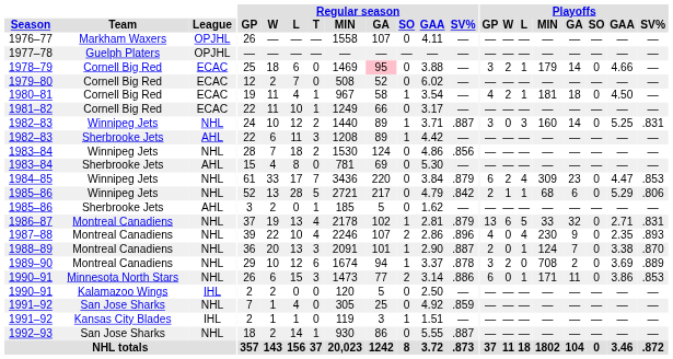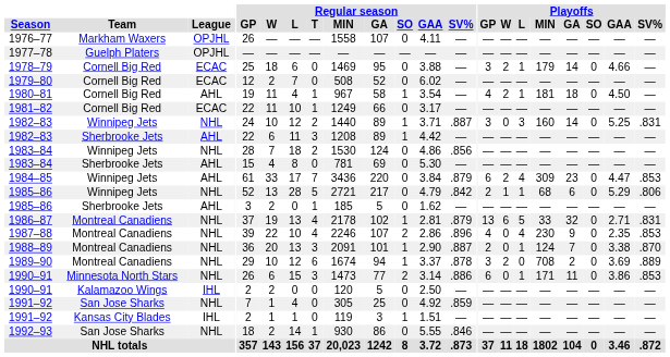 <table border="0" cellpadding="1" cellspacing="0" style="text-align:center; width:75%">
 <tr ALIGN="center" bgcolor="#e0e0e0">
 <th align="center" colspan="3" bgcolor="#ffffff"></th>
 <th align="center" rowspan="99" bgcolor="#ffffff"></th>
 <th align="center" colspan="9" bgcolor="#e0e0e0"><a href='#'>Regular season</a></th>
 <th align="center" rowspan="99" bgcolor="#ffffff"></th>
 <th align="center" colspan="8" bgcolor="#e0e0e0"><a href='#'>Playoffs</a></th>
 </tr>
 <tr ALIGN="center" bgcolor="#e0e0e0">
 <th><a href='#'>Season</a></th>
 <th>Team</th>
 <th>League</th>
 <th>GP</th>
 <th>W</th>
 <th>L</th>
 <th>T</th>
 <th>MIN</th>
 <th>GA</th>
 <th><a href='#'>SO</a></th>
 <th><a href='#'>GAA</a></th>
 <th><a href='#'>SV%</a></th>
 <th>GP</th>
 <th>W</th>
 <th>L</th>
 <th>MIN</th>
 <th>GA</th>
 <th>SO</th>
 <th>GAA</th>
 <th>SV%</th>
 </tr>
 <tr>
 <td>1976–77</td>
 <td><a href='#'>Markham Waxers</a></td>
 <td><a href='#'>OPJHL</a></td>
 <td>26</td>
 <td>—</td>
 <td>—</td>
 <td>—</td>
 <td>1558</td>
 <td>107</td>
 <td>0</td>
 <td>4.11</td>
 <td>—</td>
 <td>—</td>
 <td>—</td>
 <td>—</td>
 <td>—</td>
 <td>—</td>
 <td>—</td>
 <td>—</td>
 <td>—</td>
 </tr>
 <tr bgcolor="#f0f0f0">
 <td>1977–78</td>
 <td><a href='#'>Guelph Platers</a></td>
 <td>OPJHL</td>
 <td>—</td>
 <td>—</td>
 <td>—</td>
 <td>—</td>
 <td>—</td>
 <td>—</td>
 <td>—</td>
 <td>—</td>
 <td>—</td>
 <td>—</td>
 <td>—</td>
 <td>—</td>
 <td>—</td>
 <td>—</td>
 <td>—</td>
 <td>—</td>
 <td>—</td>
 </tr>
 <tr>
 <td><a href='#'>1978–79</a></td>
 <td><a href='#'>Cornell Big Red</a></td>
 <td><a href='#'>ECAC</a></td>
 <td>25</td>
 <td>18</td>
 <td>6</td>
 <td>0</td>
 <td>1469</td>
-<td style="background: pink;">95</td>
+<td>95</td>
 <td>0</td>
 <td>3.88</td>
 <td>—</td>
 <td>3</td>
 <td>2</td>
 <td>1</td>
 <td>179</td>
 <td>14</td>
 <td>0</td>
 <td>4.66</td>
 <td>—</td>
 </tr>
 <tr bgcolor="#f0f0f0">
 <td><a href='#'>1979–80</a></td>
 <td>Cornell Big Red</td>
 <td>ECAC</td>
 <td>12</td>
 <td>2</td>
 <td>7</td>
 <td>0</td>
 <td>508</td>
 <td>52</td>
 <td>0</td>
 <td>6.02</td>
 <td>—</td>
 <td>—</td>
 <td>—</td>
 <td>—</td>
 <td>—</td>
 <td>—</td>
 <td>—</td>
 <td>—</td>
 <td>—</td>
 </tr>
 <tr>
 <td><a href='#'>1980–81</a></td>
 <td>Cornell Big Red</td>
-<td>ECAC</td>
+<td>AHL</td>
 <td>19</td>
 <td>11</td>
 <td>4</td>
 <td>1</td>
 <td>967</td>
 <td>58</td>
 <td>1</td>
 <td>3.54</td>
 <td>—</td>
 <td>4</td>
 <td>2</td>
 <td>1</td>
 <td>181</td>
 <td>18</td>
 <td>0</td>
 <td>4.50</td>
 <td>—</td>
 </tr>
 <tr bgcolor="#f0f0f0">
 <td><a href='#'>1981–82</a></td>
 <td>Cornell Big Red</td>
 <td>ECAC</td>
 <td>22</td>
 <td>11</td>
 <td>10</td>
 <td>1</td>
 <td>1249</td>
 <td>66</td>
 <td>0</td>
 <td>3.17</td>
 <td>—</td>
 <td>—</td>
 <td>—</td>
 <td>—</td>
 <td>—</td>
 <td>—</td>
 <td>—</td>
 <td>—</td>
 <td>—</td>
 </tr>
 <tr>
 <td><a href='#'>1982–83</a></td>
 <td><a href='#'>Winnipeg Jets</a></td>
 <td><a href='#'>NHL</a></td>
 <td>24</td>
 <td>10</td>
 <td>12</td>
 <td>2</td>
 <td>1440</td>
 <td>89</td>
 <td>1</td>
 <td>3.71</td>
 <td>.887</td>
 <td>3</td>
 <td>0</td>
 <td>3</td>
 <td>160</td>
 <td>14</td>
 <td>0</td>
 <td>5.25</td>
 <td>.831</td>
 </tr>
 <tr bgcolor="#f0f0f0">
 <td><a href='#'>1982–83</a></td>
 <td><a href='#'>Sherbrooke Jets</a></td>
 <td><a href='#'>AHL</a></td>
 <td>22</td>
 <td>6</td>
 <td>11</td>
 <td>3</td>
 <td>1208</td>
 <td>89</td>
 <td>1</td>
 <td>4.42</td>
 <td>—</td>
 <td>—</td>
 <td>—</td>
 <td>—</td>
 <td>—</td>
 <td>—</td>
 <td>—</td>
 <td>—</td>
 <td>—</td>
 </tr>
 <tr>
 <td><a href='#'>1983–84</a></td>
 <td>Winnipeg Jets</td>
 <td>NHL</td>
 <td>28</td>
 <td>7</td>
 <td>18</td>
 <td>2</td>
 <td>1530</td>
 <td>124</td>
 <td>0</td>
 <td>4.86</td>
 <td>.856</td>
 <td>—</td>
 <td>—</td>
 <td>—</td>
 <td>—</td>
 <td>—</td>
 <td>—</td>
 <td>—</td>
 <td>—</td>
 </tr>
 <tr bgcolor="#f0f0f0">
 <td><a href='#'>1983–84</a></td>
 <td>Sherbrooke Jets</td>
 <td>AHL</td>
 <td>15</td>
 <td>4</td>
 <td>8</td>
 <td>0</td>
 <td>781</td>
 <td>69</td>
 <td>0</td>
 <td>5.30</td>
 <td>—</td>
 <td>—</td>
 <td>—</td>
 <td>—</td>
 <td>—</td>
 <td>—</td>
 <td>—</td>
 <td>—</td>
 <td>—</td>
 </tr>
 <tr>
 <td><a href='#'>1984–85</a></td>
 <td>Winnipeg Jets</td>
-<td>NHL</td>
+<td>AHL</td>
 <td>61</td>
 <td>33</td>
 <td>17</td>
 <td>7</td>
 <td>3436</td>
 <td>220</td>
 <td>0</td>
 <td>3.84</td>
 <td>.879</td>
 <td>6</td>
 <td>2</td>
 <td>4</td>
 <td>309</td>
 <td>23</td>
 <td>0</td>
 <td>4.47</td>
 <td>.853</td>
 </tr>
 <tr bgcolor="#f0f0f0">
 <td><a href='#'>1985–86</a></td>
 <td>Winnipeg Jets</td>
 <td>NHL</td>
 <td>52</td>
 <td>13</td>
 <td>28</td>
 <td>5</td>
 <td>2721</td>
 <td>217</td>
 <td>0</td>
 <td>4.79</td>
 <td>.842</td>
 <td>2</td>
 <td>1</td>
 <td>1</td>
 <td>68</td>
 <td>6</td>
 <td>0</td>
 <td>5.29</td>
 <td>.806</td>
 </tr>
 <tr>
 <td><a href='#'>1985–86</a></td>
 <td>Sherbrooke Jets</td>
 <td>AHL</td>
 <td>3</td>
 <td>2</td>
 <td>0</td>
 <td>1</td>
 <td>185</td>
 <td>5</td>
 <td>0</td>
 <td>1.62</td>
 <td>—</td>
 <td>—</td>
 <td>—</td>
 <td>—</td>
 <td>—</td>
 <td>—</td>
 <td>—</td>
 <td>—</td>
 <td>—</td>
 </tr>
 <tr bgcolor="#f0f0f0">
 <td><a href='#'>1986–87</a></td>
 <td><a href='#'>Montreal Canadiens</a></td>
 <td>NHL</td>
 <td>37</td>
 <td>19</td>
 <td>13</td>
 <td>4</td>
 <td>2178</td>
 <td>102</td>
 <td>1</td>
 <td>2.81</td>
 <td>.879</td>
 <td>13</td>
 <td>6</td>
 <td>5</td>
 <td>33</td>
 <td>32</td>
 <td>0</td>
 <td>2.71</td>
 <td>.831</td>
 </tr>
 <tr>
 <td><a href='#'>1987–88</a></td>
 <td>Montreal Canadiens</td>
 <td>NHL</td>
 <td>39</td>
 <td>22</td>
 <td>10</td>
 <td>4</td>
 <td>2246</td>
 <td>107</td>
 <td>2</td>
 <td>2.86</td>
 <td>.896</td>
 <td>4</td>
 <td>0</td>
 <td>4</td>
 <td>230</td>
 <td>9</td>
 <td>0</td>
 <td>2.35</td>
-<td>.893</td>
+<td>.853</td>
 </tr>
 <tr bgcolor="#f0f0f0">
 <td><a href='#'>1988–89</a></td>
 <td>Montreal Canadiens</td>
 <td>NHL</td>
 <td>36</td>
 <td>20</td>
 <td>13</td>
 <td>3</td>
 <td>2091</td>
 <td>101</td>
 <td>1</td>
 <td>2.90</td>
 <td>.887</td>
 <td>2</td>
 <td>0</td>
 <td>1</td>
 <td>124</td>
 <td>7</td>
 <td>0</td>
 <td>3.38</td>
 <td>.870</td>
 </tr>
 <tr>
 <td><a href='#'>1989–90</a></td>
 <td>Montreal Canadiens</td>
 <td>NHL</td>
 <td>29</td>
 <td>10</td>
 <td>12</td>
 <td>6</td>
 <td>1674</td>
 <td>94</td>
 <td>1</td>
 <td>3.37</td>
 <td>.878</td>
 <td>3</td>
 <td>2</td>
 <td>0</td>
 <td>708</td>
 <td>2</td>
 <td>0</td>
 <td>3.69</td>
 <td>.889</td>
 </tr>
 <tr bgcolor="#f0f0f0">
 <td><a href='#'>1990–91</a></td>
 <td><a href='#'>Minnesota North Stars</a></td>
 <td>NHL</td>
 <td>26</td>
 <td>6</td>
 <td>15</td>
 <td>3</td>
 <td>1473</td>
 <td>77</td>
 <td>2</td>
 <td>3.14</td>
 <td>.886</td>
 <td>6</td>
 <td>0</td>
 <td>1</td>
 <td>171</td>
 <td>11</td>
 <td>0</td>
 <td>3.86</td>
 <td>.853</td>
 </tr>
 <tr>
 <td><a href='#'>1990–91</a></td>
 <td><a href='#'>Kalamazoo Wings</a></td>
 <td><a href='#'>IHL</a></td>
 <td>2</td>
 <td>2</td>
 <td>0</td>
 <td>0</td>
 <td>120</td>
 <td>5</td>
 <td>0</td>
 <td>2.50</td>
 <td>—</td>
 <td>—</td>
 <td>—</td>
 <td>—</td>
 <td>—</td>
 <td>—</td>
 <td>—</td>
 <td>—</td>
 <td>—</td>
 </tr>
 <tr bgcolor="#f0f0f0">
 <td><a href='#'>1991–92</a></td>
 <td><a href='#'>San Jose Sharks</a></td>
 <td>NHL</td>
 <td>7</td>
 <td>1</td>
 <td>4</td>
 <td>0</td>
 <td>305</td>
 <td>25</td>
 <td>0</td>
 <td>4.92</td>
 <td>.859</td>
 <td>—</td>
 <td>—</td>
 <td>—</td>
 <td>—</td>
 <td>—</td>
 <td>—</td>
 <td>—</td>
 <td>—</td>
 </tr>
 <tr>
 <td><a href='#'>1991–92</a></td>
 <td><a href='#'>Kansas City Blades</a></td>
 <td>IHL</td>
 <td>2</td>
 <td>1</td>
 <td>1</td>
 <td>0</td>
 <td>119</td>
 <td>3</td>
 <td>1</td>
 <td>1.51</td>
 <td>—</td>
 <td>—</td>
 <td>—</td>
 <td>—</td>
 <td>—</td>
 <td>—</td>
 <td>—</td>
 <td>—</td>
 <td>—</td>
 </tr>
 <tr bgcolor="#f0f0f0">
 <td><a href='#'>1992–93</a></td>
 <td>San Jose Sharks</td>
 <td>NHL</td>
 <td>18</td>
 <td>2</td>
 <td>14</td>
 <td>1</td>
 <td>930</td>
 <td>86</td>
 <td>0</td>
 <td>5.55</td>
-<td>.887</td>
+<td>.846</td>
 <td>—</td>
 <td>—</td>
 <td>—</td>
 <td>—</td>
 <td>—</td>
 <td>—</td>
 <td>—</td>
 <td>—</td>
 </tr>
 <tr bgcolor="#e0e0e0">
 <th colspan="3">NHL totals</th>
 <th>357</th>
 <th>143</th>
 <th>156</th>
 <th>37</th>
 <th>20,023</th>
 <th>1242</th>
 <th>8</th>
 <th>3.72</th>
 <th>.873</th>
 <th>37</th>
 <th>11</th>
 <th>18</th>
 <th>1802</th>
 <th>104</th>
 <th>0</th>
 <th>3.46</th>
 <th>.872</th>
 </tr>
 </table>
